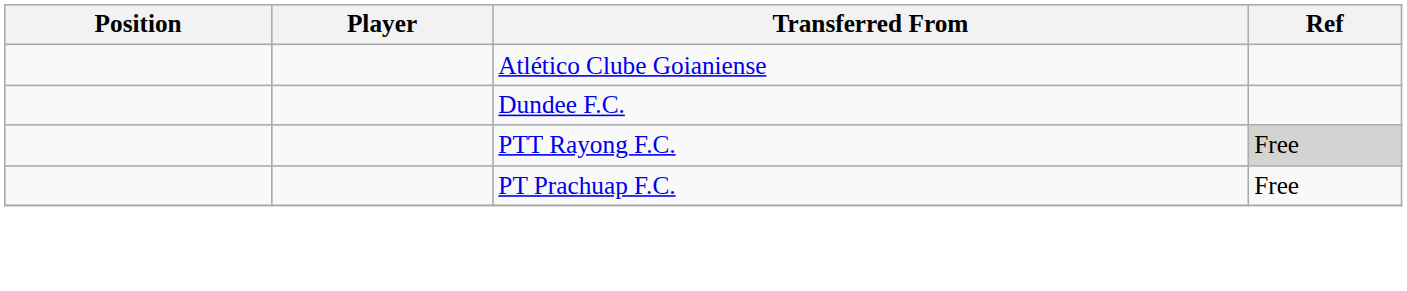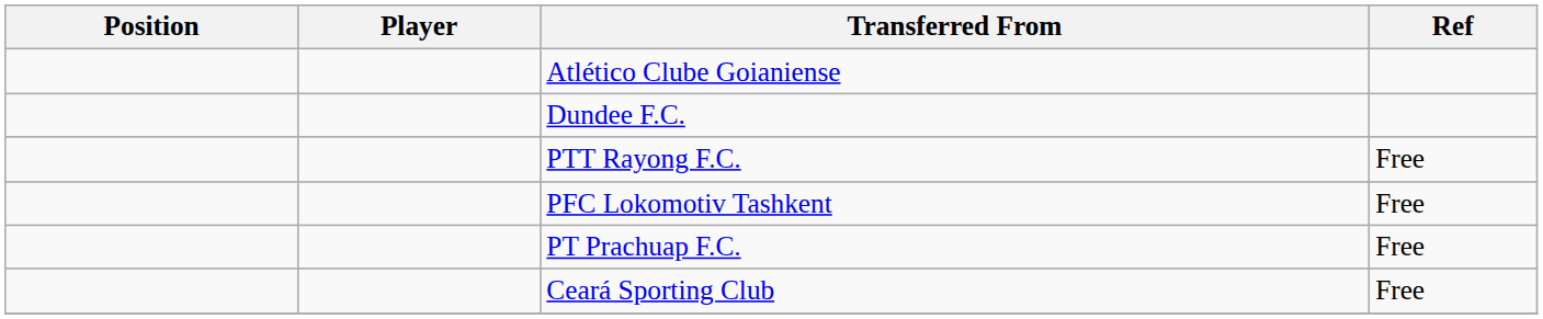 <table class="wikitable sortable" style="width:70%; text-align:center; font-size:100%; text-align:left;">
 <tr>
 <th><strong>Position</strong></th>
 <th><strong>Player</strong></th>
 <th><strong>Transferred From</strong></th>
 <th><strong>Ref</strong></th>
 </tr>
 <tr>
 <td></td>
 <td></td>
 <td> <a href='#'>Atlético Clube Goianiense</a></td>
 <td></td>
 </tr>
 <tr>
 <td></td>
 <td></td>
 <td> <a href='#'>Dundee F.C.</a></td>
 <td></td>
 </tr>
 <tr>
 <td></td>
 <td></td>
 <td> <a href='#'>PTT Rayong F.C.</a></td>
-<td style="background: lightgrey;">Free </td>
+<td>Free </td>
+</tr>
+<tr>
+<td></td>
+<td></td>
+<td> <a href='#'>PFC Lokomotiv Tashkent</a></td>
+<td>Free</td>
 </tr>
 <tr>
 <td></td>
 <td></td>
 <td> <a href='#'>PT Prachuap F.C.</a></td>
 <td>Free</td>
 </tr>
 <tr>
+<td></td>
+<td></td>
+<td> <a href='#'>Ceará Sporting Club</a></td>
+<td>Free</td>
+</tr>
+<tr>
 </tr>
 </table>
